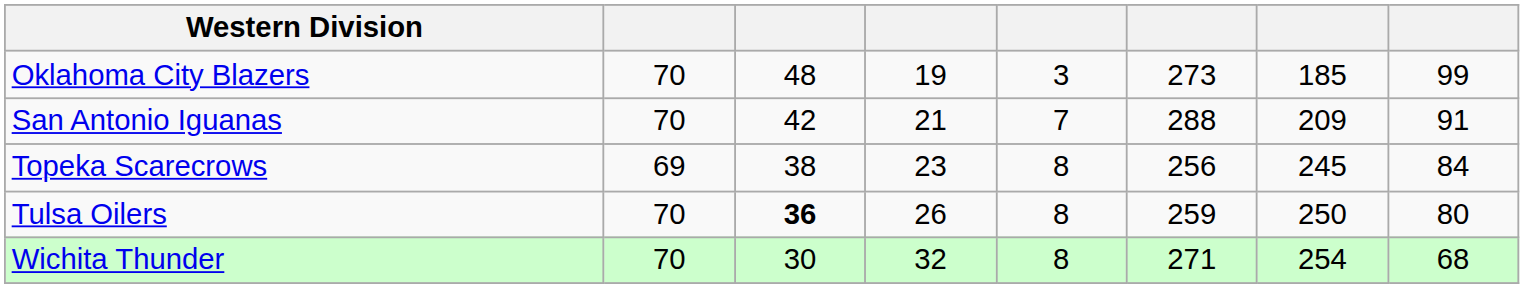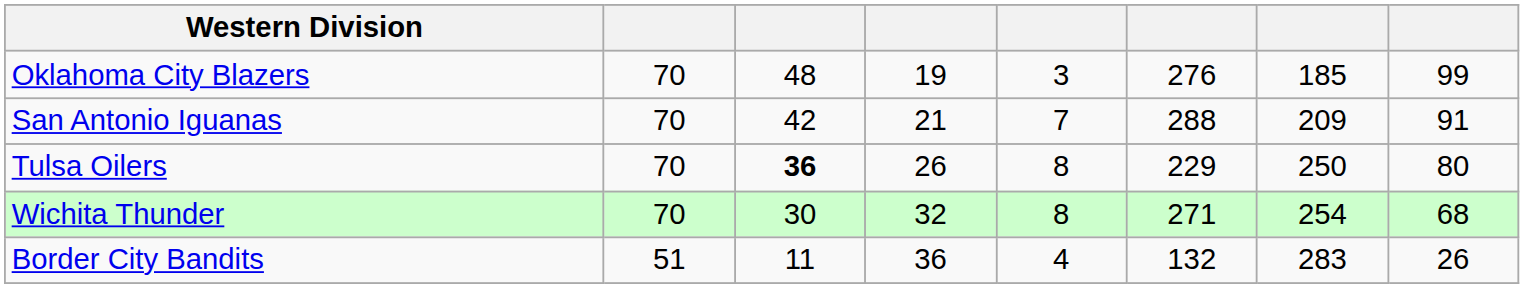 <table class="wikitable sortable">
 <tr>
 <th style="width:20em;" class="unsortable">Western Division</th>
 <th style="width:4em;" class="unsortable"></th>
 <th style="width:4em;"></th>
 <th style="width:4em;"></th>
 <th style="width:4em;"></th>
 <th style="width:4em;"></th>
 <th style="width:4em;"></th>
 <th style="width:4em;"></th>
 </tr>
 <tr align="center">
 <td align="left"><a href='#'>Oklahoma City Blazers</a></td>
 <td>70</td>
 <td>48</td>
 <td>19</td>
 <td>3</td>
-<td>273</td>
+<td>276</td>
 <td>185</td>
 <td>99</td>
 </tr>
 <tr align="center">
 <td align="left"><a href='#'>San Antonio Iguanas</a></td>
 <td>70</td>
 <td>42</td>
 <td>21</td>
 <td>7</td>
 <td>288</td>
 <td>209</td>
 <td>91</td>
 </tr>
 <tr align="center">
-<td align="left"><a href='#'>Topeka Scarecrows</a></td>
-<td>69</td>
-<td>38</td>
-<td>23</td>
-<td>8</td>
-<td>256</td>
-<td>245</td>
-<td>84</td>
-</tr>
-<tr align="center">
 <td align="left"><a href='#'>Tulsa Oilers</a></td>
 <td>70</td>
 <td><strong>36</strong></td>
 <td>26</td>
 <td>8</td>
-<td>259</td>
+<td>229</td>
 <td>250</td>
 <td>80</td>
 </tr>
 <tr align="center" bgcolor="#CCFFCC">
 <td align="left"><a href='#'>Wichita Thunder</a></td>
 <td>70</td>
 <td>30</td>
 <td>32</td>
 <td>8</td>
 <td>271</td>
 <td>254</td>
 <td>68</td>
 </tr>
+<tr align="center">
+<td align="left"><a href='#'>Border City Bandits</a></td>
+<td>51</td>
+<td>11</td>
+<td>36</td>
+<td>4</td>
+<td>132</td>
+<td>283</td>
+<td>26</td>
+</tr>
 </table>
